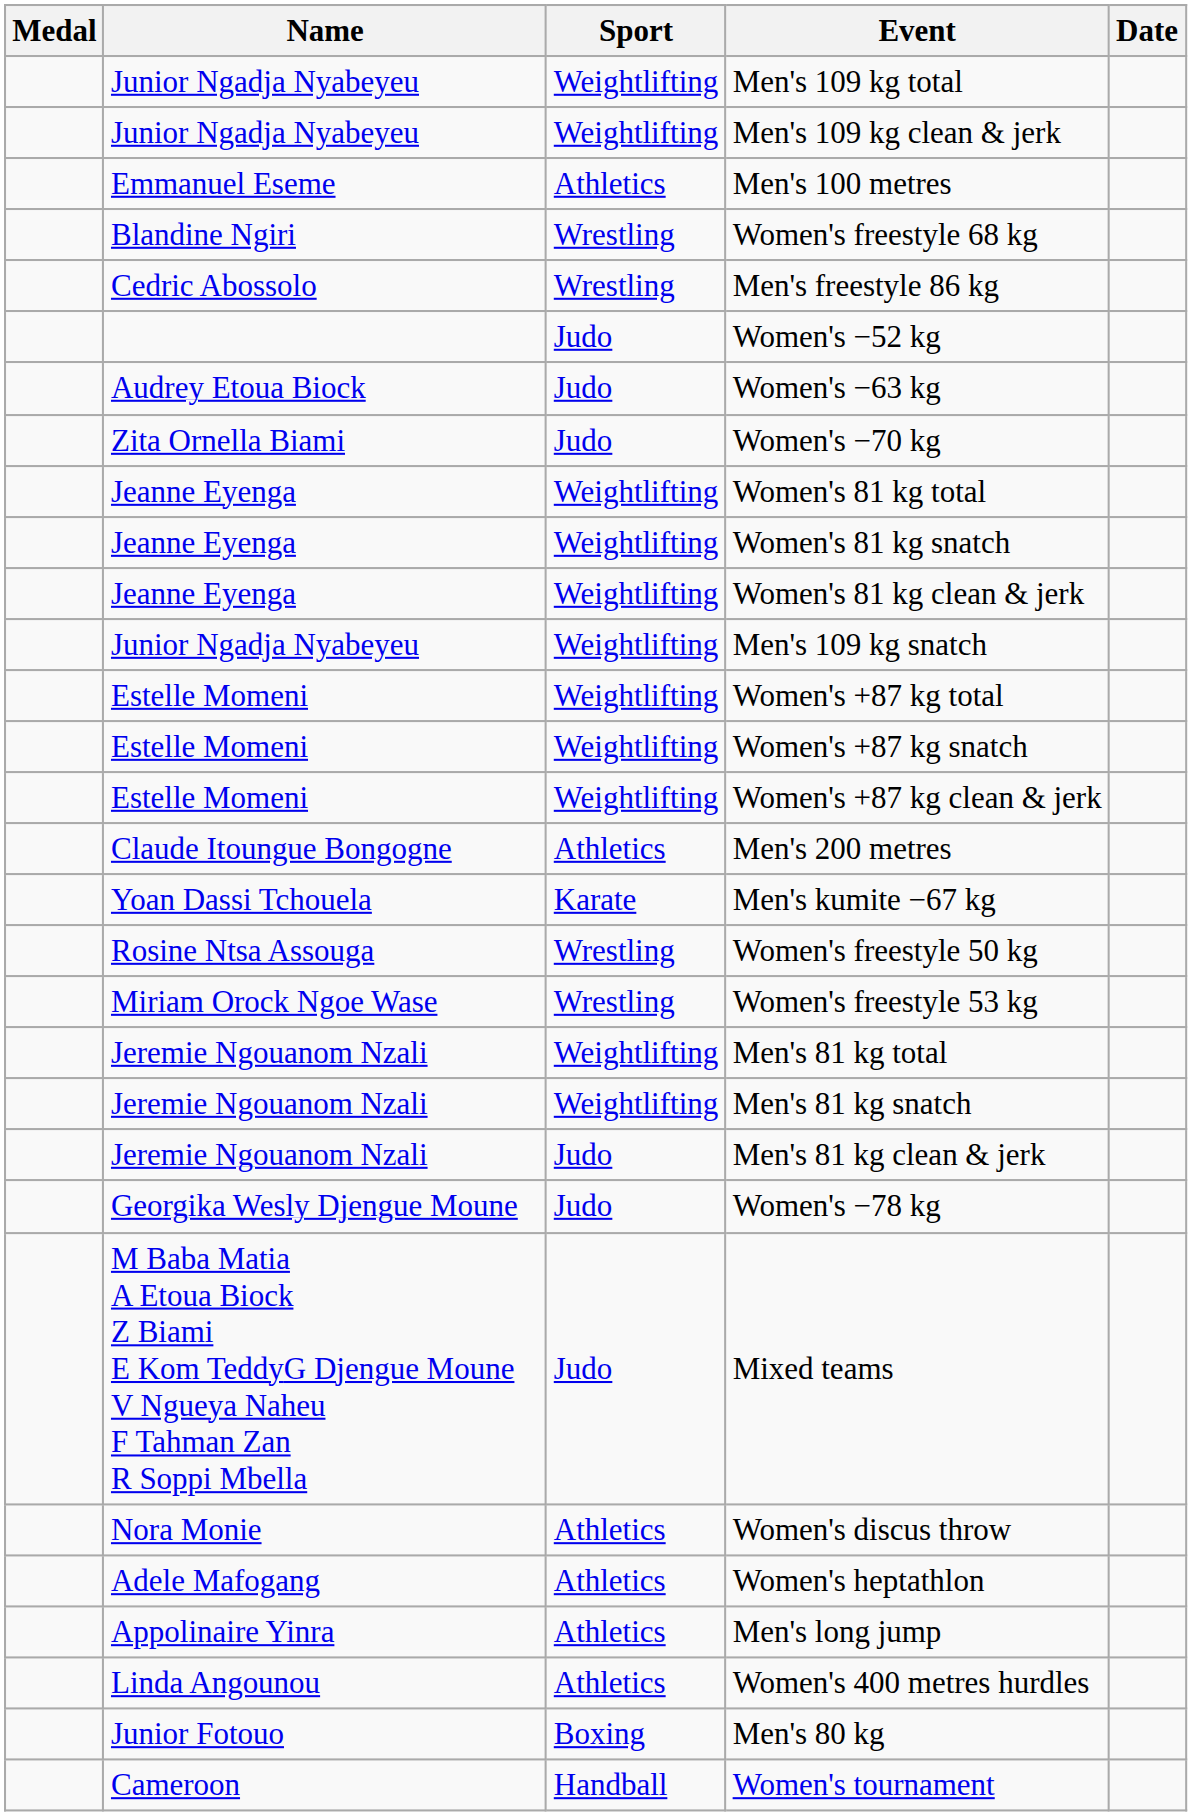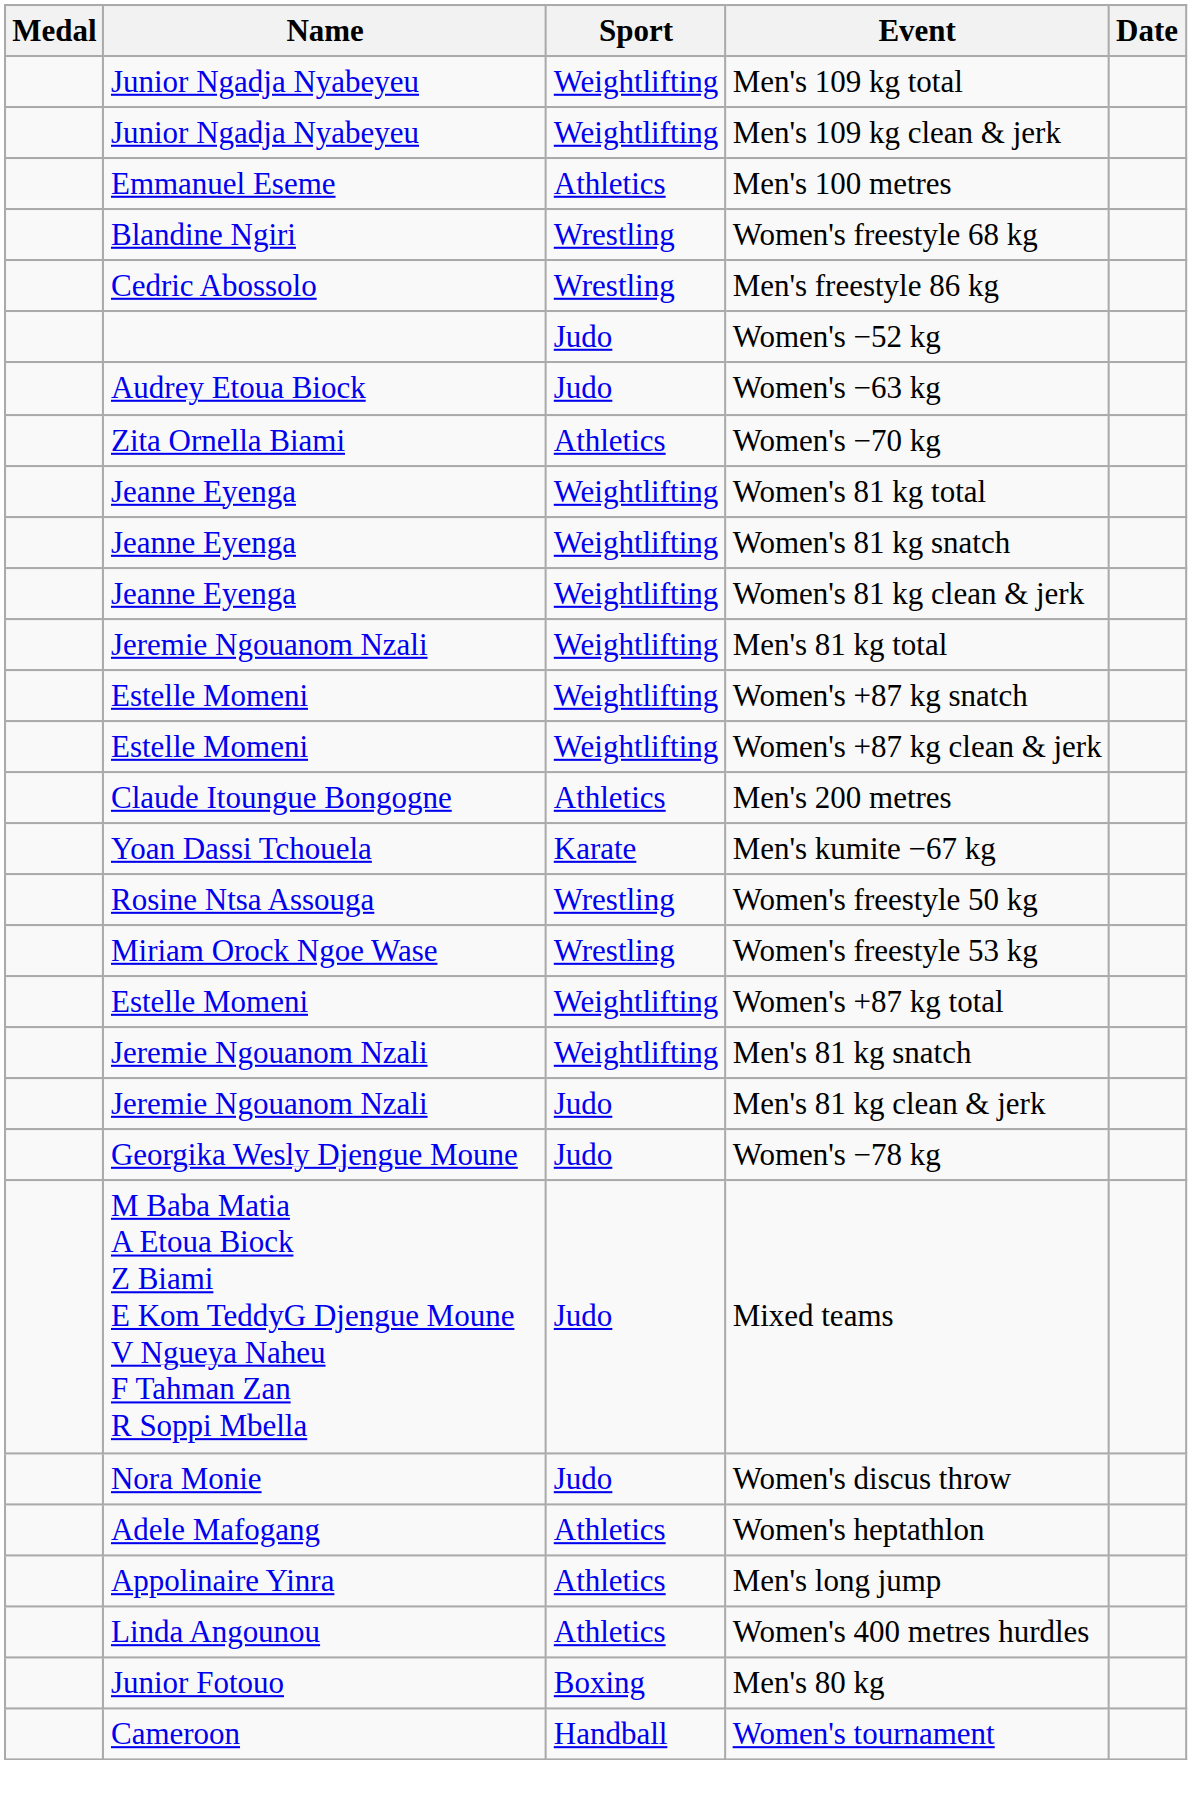 <table class="wikitable sortable" style="font-size:95%">
 <tr>
 <th>Medal</th>
 <th width=210>Name</th>
 <th>Sport</th>
 <th>Event</th>
 <th>Date</th>
 </tr>
 <tr>
 <td></td>
 <td><a href='#'>Junior Ngadja Nyabeyeu</a></td>
 <td><a href='#'>Weightlifting</a></td>
 <td>Men's 109 kg total</td>
 <td></td>
 </tr>
 <tr>
 <td></td>
 <td><a href='#'>Junior Ngadja Nyabeyeu</a></td>
 <td><a href='#'>Weightlifting</a></td>
 <td>Men's 109 kg clean & jerk</td>
 <td></td>
 </tr>
 <tr>
 <td></td>
 <td><a href='#'>Emmanuel Eseme</a></td>
 <td><a href='#'>Athletics</a></td>
 <td>Men's 100 metres</td>
 <td></td>
 </tr>
 <tr>
 <td></td>
 <td><a href='#'>Blandine Ngiri</a></td>
 <td><a href='#'>Wrestling</a></td>
 <td>Women's freestyle 68 kg</td>
 <td></td>
 </tr>
 <tr>
 <td></td>
 <td><a href='#'>Cedric Abossolo</a></td>
 <td><a href='#'>Wrestling</a></td>
 <td>Men's freestyle 86 kg</td>
 <td></td>
 </tr>
 <tr>
 <td></td>
 <td></td>
 <td><a href='#'>Judo</a></td>
 <td>Women's −52 kg</td>
 <td></td>
 </tr>
 <tr>
 <td></td>
 <td><a href='#'>Audrey Etoua Biock</a></td>
 <td><a href='#'>Judo</a></td>
 <td>Women's −63 kg</td>
 <td></td>
 </tr>
 <tr>
 <td></td>
 <td><a href='#'>Zita Ornella Biami</a></td>
-<td><a href='#'>Judo</a></td>
+<td><a href='#'>Athletics</a></td>
 <td>Women's −70 kg</td>
 <td></td>
 </tr>
 <tr>
 <td></td>
 <td><a href='#'>Jeanne Eyenga</a></td>
 <td><a href='#'>Weightlifting</a></td>
 <td>Women's 81 kg total</td>
 <td></td>
 </tr>
 <tr>
 <td></td>
 <td><a href='#'>Jeanne Eyenga</a></td>
 <td><a href='#'>Weightlifting</a></td>
 <td>Women's 81 kg snatch</td>
 <td></td>
 </tr>
 <tr>
 <td></td>
 <td><a href='#'>Jeanne Eyenga</a></td>
 <td><a href='#'>Weightlifting</a></td>
 <td>Women's 81 kg clean & jerk</td>
 <td></td>
 </tr>
 <tr>
 <td></td>
-<td><a href='#'>Junior Ngadja Nyabeyeu</a></td>
+<td><a href='#'>Jeremie Ngouanom Nzali</a></td>
 <td><a href='#'>Weightlifting</a></td>
-<td>Men's 109 kg snatch</td>
-<td></td>
-</tr>
-<tr>
-<td></td>
-<td><a href='#'>Estelle Momeni</a></td>
-<td><a href='#'>Weightlifting</a></td>
-<td>Women's +87 kg total</td>
+<td>Men's 81 kg total</td>
 <td></td>
 </tr>
 <tr>
 <td></td>
 <td><a href='#'>Estelle Momeni</a></td>
 <td><a href='#'>Weightlifting</a></td>
 <td>Women's +87 kg snatch</td>
 <td></td>
 </tr>
 <tr>
 <td></td>
 <td><a href='#'>Estelle Momeni</a></td>
 <td><a href='#'>Weightlifting</a></td>
 <td>Women's +87 kg clean & jerk</td>
 <td></td>
 </tr>
 <tr>
 <td></td>
 <td><a href='#'>Claude Itoungue Bongogne</a></td>
 <td><a href='#'>Athletics</a></td>
 <td>Men's 200 metres</td>
 <td></td>
 </tr>
 <tr>
 <td></td>
 <td><a href='#'>Yoan Dassi Tchouela</a></td>
 <td><a href='#'>Karate</a></td>
 <td>Men's kumite −67 kg</td>
 <td></td>
 </tr>
 <tr>
 <td></td>
 <td><a href='#'>Rosine Ntsa Assouga</a></td>
 <td><a href='#'>Wrestling</a></td>
 <td>Women's freestyle 50 kg</td>
 <td></td>
 </tr>
 <tr>
 <td></td>
 <td><a href='#'>Miriam Orock Ngoe Wase</a></td>
 <td><a href='#'>Wrestling</a></td>
 <td>Women's freestyle 53 kg</td>
 <td></td>
 </tr>
 <tr>
 <td></td>
-<td><a href='#'>Jeremie Ngouanom Nzali</a></td>
+<td><a href='#'>Estelle Momeni</a></td>
 <td><a href='#'>Weightlifting</a></td>
-<td>Men's 81 kg total</td>
+<td>Women's +87 kg total</td>
 <td></td>
 </tr>
 <tr>
 <td></td>
 <td><a href='#'>Jeremie Ngouanom Nzali</a></td>
 <td><a href='#'>Weightlifting</a></td>
 <td>Men's 81 kg snatch</td>
 <td></td>
 </tr>
 <tr>
 <td></td>
 <td><a href='#'>Jeremie Ngouanom Nzali</a></td>
 <td><a href='#'>Judo</a></td>
 <td>Men's 81 kg clean & jerk</td>
 <td></td>
 </tr>
 <tr>
 <td></td>
 <td><a href='#'>Georgika Wesly Djengue Moune</a></td>
 <td><a href='#'>Judo</a></td>
 <td>Women's −78 kg</td>
 <td></td>
 </tr>
 <tr>
 <td></td>
 <td><a href='#'>M Baba Matia</a><br><a href='#'>A Etoua Biock</a><br><a href='#'>Z Biami</a><br><a href='#'>E Kom Teddy</a><a href='#'>G Djengue Moune</a><br><a href='#'>V Ngueya Naheu</a><br><a href='#'>F Tahman Zan</a><br><a href='#'>R Soppi Mbella</a></td>
 <td><a href='#'>Judo</a></td>
 <td>Mixed teams</td>
 <td></td>
 </tr>
 <tr>
 <td></td>
 <td><a href='#'>Nora Monie</a></td>
-<td><a href='#'>Athletics</a></td>
+<td><a href='#'>Judo</a></td>
 <td>Women's discus throw</td>
 <td></td>
 </tr>
 <tr>
 <td></td>
 <td><a href='#'>Adele Mafogang</a></td>
 <td><a href='#'>Athletics</a></td>
 <td>Women's heptathlon</td>
 <td></td>
 </tr>
 <tr>
 <td></td>
 <td><a href='#'>Appolinaire Yinra</a></td>
 <td><a href='#'>Athletics</a></td>
 <td>Men's long jump</td>
 <td></td>
 </tr>
 <tr>
 <td></td>
 <td><a href='#'>Linda Angounou</a></td>
 <td><a href='#'>Athletics</a></td>
 <td>Women's 400 metres hurdles</td>
 <td></td>
 </tr>
 <tr>
 <td></td>
 <td><a href='#'>Junior Fotouo</a></td>
 <td><a href='#'>Boxing</a></td>
 <td>Men's 80 kg</td>
 <td></td>
 </tr>
 <tr>
 <td></td>
 <td><a href='#'>Cameroon</a></td>
 <td><a href='#'>Handball</a></td>
 <td><a href='#'>Women's tournament</a></td>
 <td></td>
 </tr>
 </table>
